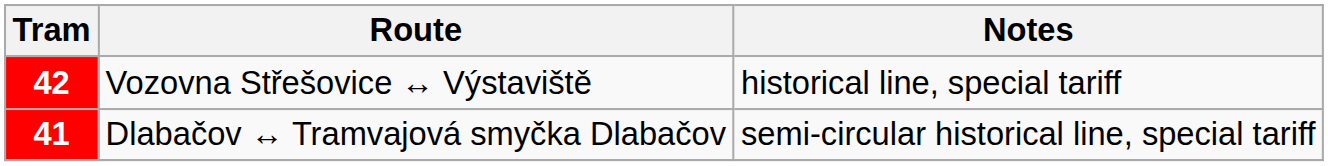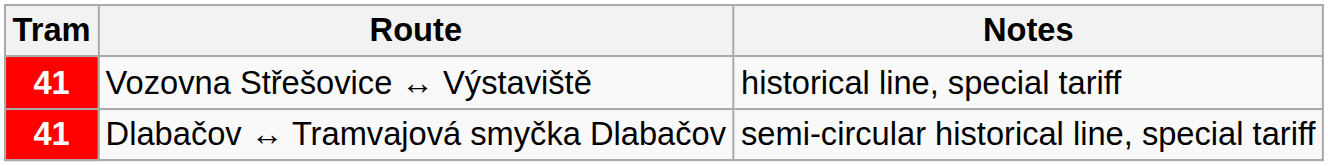 <table class="wikitable">
 <tr>
 <th>Tram</th>
 <th>Route</th>
 <th>Notes</th>
 </tr>
 <tr>
-<td align="center" style="color: white; background-color: #FF0000"><strong>42</strong></td>
+<td align="center" style="color: white; background-color: #FF0000"><strong>41</strong></td>
 <td>Vozovna Střešovice ↔ Výstaviště</td>
 <td>historical line, special tariff</td>
 </tr>
 <tr>
 <td align="center" style="color: white; background-color: #FF0000"><strong>41</strong></td>
 <td>Dlabačov ↔ Tramvajová smyčka Dlabačov</td>
 <td>semi-circular historical line, special tariff</td>
 </tr>
 <tr>
 </tr>
 </table>
